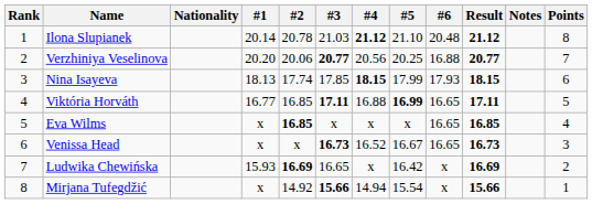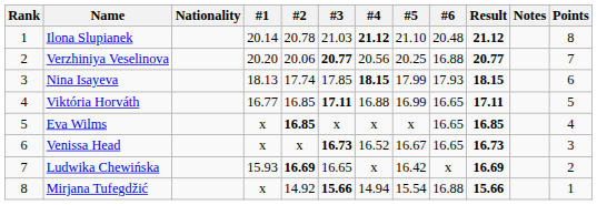 <table class="wikitable sortable" style="text-align:center">
 <tr>
 <th>Rank</th>
 <th>Name</th>
 <th>Nationality</th>
 <th>#1</th>
 <th>#2</th>
 <th>#3</th>
 <th>#4</th>
 <th>#5</th>
 <th>#6</th>
 <th>Result</th>
 <th>Notes</th>
 <th>Points</th>
 </tr>
 <tr>
 <td>1</td>
 <td align=left><a href='#'>Ilona Slupianek</a></td>
 <td align=left></td>
 <td>20.14</td>
 <td>20.78</td>
 <td>21.03</td>
 <td><strong>21.12</strong></td>
 <td>21.10</td>
 <td>20.48</td>
 <td><strong>21.12</strong></td>
 <td></td>
 <td>8</td>
 </tr>
 <tr>
 <td>2</td>
 <td align=left><a href='#'>Verzhiniya Veselinova</a></td>
 <td align=left></td>
 <td>20.20</td>
 <td>20.06</td>
 <td><strong>20.77</strong></td>
 <td>20.56</td>
 <td>20.25</td>
 <td>16.88</td>
 <td><strong>20.77</strong></td>
 <td></td>
 <td>7</td>
 </tr>
 <tr>
 <td>3</td>
 <td align=left><a href='#'>Nina Isayeva</a></td>
 <td align=left></td>
 <td>18.13</td>
 <td>17.74</td>
 <td>17.85</td>
 <td><strong>18.15</strong></td>
 <td>17.99</td>
 <td>17.93</td>
 <td><strong>18.15</strong></td>
 <td></td>
 <td>6</td>
 </tr>
 <tr>
 <td>4</td>
 <td align=left><a href='#'>Viktória Horváth</a></td>
 <td align=left></td>
 <td>16.77</td>
 <td>16.85</td>
 <td><strong>17.11</strong></td>
 <td>16.88</td>
-<td><strong>16.99</strong></td>
+<td>16.99</td>
 <td>16.65</td>
 <td><strong>17.11</strong></td>
 <td></td>
 <td>5</td>
 </tr>
 <tr>
 <td>5</td>
 <td align=left><a href='#'>Eva Wilms</a></td>
 <td align=left></td>
 <td>x</td>
 <td><strong>16.85</strong></td>
 <td>x</td>
 <td>x</td>
 <td>x</td>
 <td>16.65</td>
 <td><strong>16.85</strong></td>
 <td></td>
 <td>4</td>
 </tr>
 <tr>
 <td>6</td>
 <td align=left><a href='#'>Venissa Head</a></td>
 <td align=left></td>
 <td>x</td>
 <td>x</td>
 <td><strong>16.73</strong></td>
 <td>16.52</td>
 <td>16.67</td>
 <td>16.65</td>
 <td><strong>16.73</strong></td>
 <td></td>
 <td>3</td>
 </tr>
 <tr>
 <td>7</td>
 <td align=left><a href='#'>Ludwika Chewińska</a></td>
 <td align=left></td>
 <td>15.93</td>
 <td><strong>16.69</strong></td>
 <td>16.65</td>
 <td>x</td>
 <td>16.42</td>
 <td>x</td>
 <td><strong>16.69</strong></td>
 <td></td>
 <td>2</td>
 </tr>
 <tr>
 <td>8</td>
 <td align=left><a href='#'>Mirjana Tufegdžić</a></td>
 <td align=left></td>
 <td>x</td>
 <td>14.92</td>
 <td><strong>15.66</strong></td>
 <td>14.94</td>
 <td>15.54</td>
-<td>x</td>
+<td>16.88</td>
 <td><strong>15.66</strong></td>
 <td></td>
 <td>1</td>
 </tr>
 </table>
